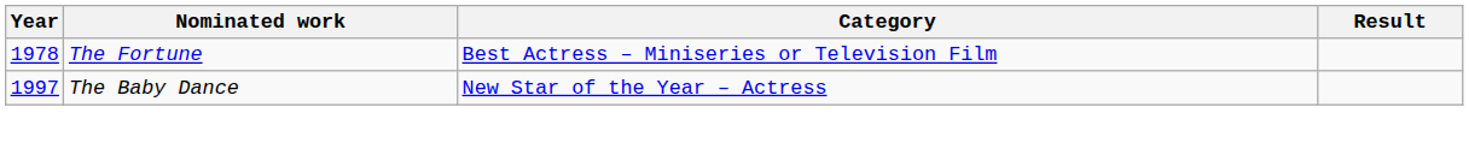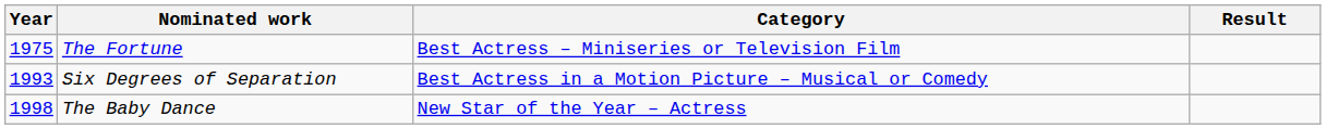 <table class=wikitable>
 <tr>
 <th width=4%>Year</th>
 <th width=27%>Nominated work</th>
 <th width=59%>Category</th>
 <th width=10%>Result</th>
 </tr>
 <tr>
-<td><a href='#'>1978</a></td>
+<td><a href='#'>1975</a></td>
 <td><em><a href='#'>The Fortune</a></em></td>
 <td><a href='#'>Best Actress – Miniseries or Television Film</a></td>
 <td></td>
 </tr>
 <tr>
-<td><a href='#'>1997</a></td>
+<td><a href='#'>1993</a></td>
+<td><em>Six Degrees of Separation</em></td>
+<td><a href='#'>Best Actress in a Motion Picture – Musical or Comedy</a></td>
+<td></td>
+</tr>
+<tr>
+<td><a href='#'>1998</a></td>
 <td><em>The Baby Dance</em></td>
 <td><a href='#'>New Star of the Year – Actress</a></td>
 <td></td>
 </tr>
 </table>
